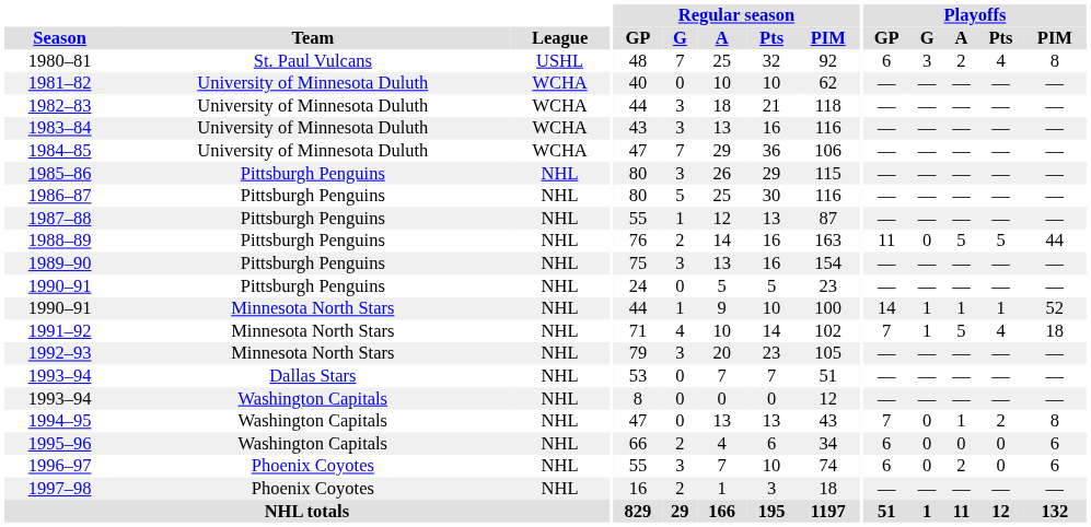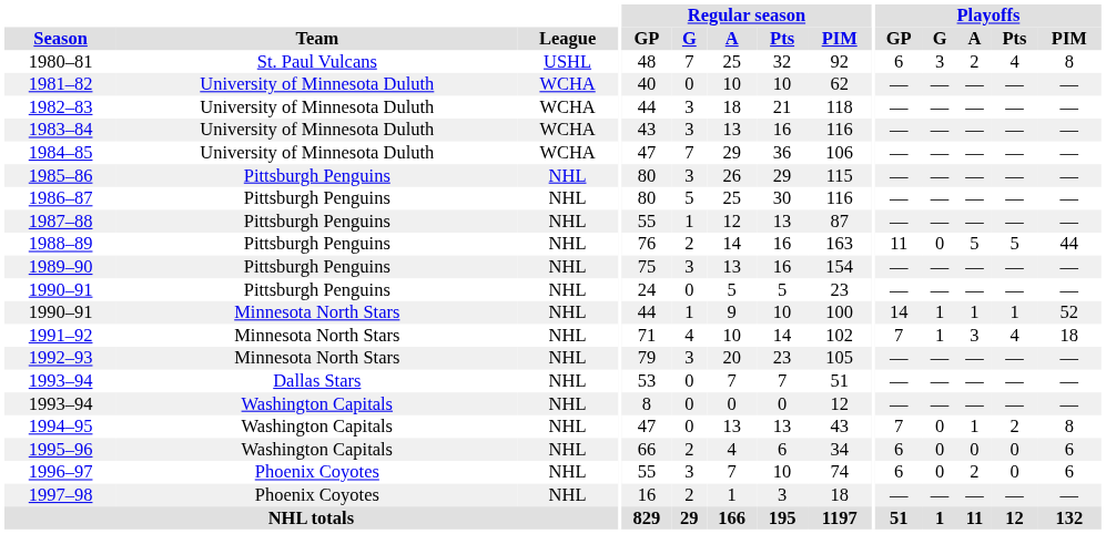 <table border="0" cellpadding="1" cellspacing="0" style="text-align:center; width:60em">
 <tr bgcolor="#e0e0e0">
 <th colspan="3"  bgcolor="#ffffff"></th>
 <th rowspan="100" bgcolor="#ffffff"></th>
 <th colspan="5"><a href='#'>Regular season</a></th>
 <th rowspan="100" bgcolor="#ffffff"></th>
 <th colspan="5"><a href='#'>Playoffs</a></th>
 </tr>
 <tr bgcolor="#e0e0e0">
 <th><a href='#'>Season</a></th>
 <th>Team</th>
 <th>League</th>
 <th>GP</th>
 <th><a href='#'>G</a></th>
 <th><a href='#'>A</a></th>
 <th><a href='#'>Pts</a></th>
 <th><a href='#'>PIM</a></th>
 <th>GP</th>
 <th>G</th>
 <th>A</th>
 <th>Pts</th>
 <th>PIM</th>
 </tr>
 <tr>
 <td>1980–81</td>
 <td><a href='#'>St. Paul Vulcans</a></td>
 <td><a href='#'>USHL</a></td>
 <td>48</td>
 <td>7</td>
 <td>25</td>
 <td>32</td>
 <td>92</td>
 <td>6</td>
 <td>3</td>
 <td>2</td>
 <td>4</td>
 <td>8</td>
 </tr>
 <tr bgcolor="#f0f0f0">
 <td><a href='#'>1981–82</a></td>
 <td><a href='#'>University of Minnesota Duluth</a></td>
 <td><a href='#'>WCHA</a></td>
 <td>40</td>
 <td>0</td>
 <td>10</td>
 <td>10</td>
 <td>62</td>
 <td>—</td>
 <td>—</td>
 <td>—</td>
 <td>—</td>
 <td>—</td>
 </tr>
 <tr>
 <td><a href='#'>1982–83</a></td>
 <td>University of Minnesota Duluth</td>
 <td>WCHA</td>
 <td>44</td>
 <td>3</td>
 <td>18</td>
 <td>21</td>
 <td>118</td>
 <td>—</td>
 <td>—</td>
 <td>—</td>
 <td>—</td>
 <td>—</td>
 </tr>
 <tr bgcolor="#f0f0f0">
 <td><a href='#'>1983–84</a></td>
 <td>University of Minnesota Duluth</td>
 <td>WCHA</td>
 <td>43</td>
 <td>3</td>
 <td>13</td>
 <td>16</td>
 <td>116</td>
 <td>—</td>
 <td>—</td>
 <td>—</td>
 <td>—</td>
 <td>—</td>
 </tr>
 <tr>
 <td><a href='#'>1984–85</a></td>
 <td>University of Minnesota Duluth</td>
 <td>WCHA</td>
 <td>47</td>
 <td>7</td>
 <td>29</td>
 <td>36</td>
 <td>106</td>
 <td>—</td>
 <td>—</td>
 <td>—</td>
 <td>—</td>
 <td>—</td>
 </tr>
 <tr bgcolor="#f0f0f0">
 <td><a href='#'>1985–86</a></td>
 <td><a href='#'>Pittsburgh Penguins</a></td>
 <td><a href='#'>NHL</a></td>
 <td>80</td>
 <td>3</td>
 <td>26</td>
 <td>29</td>
 <td>115</td>
 <td>—</td>
 <td>—</td>
 <td>—</td>
 <td>—</td>
 <td>—</td>
 </tr>
 <tr>
 <td><a href='#'>1986–87</a></td>
 <td>Pittsburgh Penguins</td>
 <td>NHL</td>
 <td>80</td>
 <td>5</td>
 <td>25</td>
 <td>30</td>
 <td>116</td>
 <td>—</td>
 <td>—</td>
 <td>—</td>
 <td>—</td>
 <td>—</td>
 </tr>
 <tr bgcolor="#f0f0f0">
 <td><a href='#'>1987–88</a></td>
 <td>Pittsburgh Penguins</td>
 <td>NHL</td>
 <td>55</td>
 <td>1</td>
 <td>12</td>
 <td>13</td>
 <td>87</td>
 <td>—</td>
 <td>—</td>
 <td>—</td>
 <td>—</td>
 <td>—</td>
 </tr>
 <tr>
 <td><a href='#'>1988–89</a></td>
 <td>Pittsburgh Penguins</td>
 <td>NHL</td>
 <td>76</td>
 <td>2</td>
 <td>14</td>
 <td>16</td>
 <td>163</td>
 <td>11</td>
 <td>0</td>
 <td>5</td>
 <td>5</td>
 <td>44</td>
 </tr>
 <tr bgcolor="#f0f0f0">
 <td><a href='#'>1989–90</a></td>
 <td>Pittsburgh Penguins</td>
 <td>NHL</td>
 <td>75</td>
 <td>3</td>
 <td>13</td>
 <td>16</td>
 <td>154</td>
 <td>—</td>
 <td>—</td>
 <td>—</td>
 <td>—</td>
 <td>—</td>
 </tr>
 <tr>
 <td><a href='#'>1990–91</a></td>
 <td>Pittsburgh Penguins</td>
 <td>NHL</td>
 <td>24</td>
 <td>0</td>
 <td>5</td>
 <td>5</td>
 <td>23</td>
 <td>—</td>
 <td>—</td>
 <td>—</td>
 <td>—</td>
 <td>—</td>
 </tr>
 <tr bgcolor="#f0f0f0">
 <td>1990–91</td>
 <td><a href='#'>Minnesota North Stars</a></td>
 <td>NHL</td>
 <td>44</td>
 <td>1</td>
 <td>9</td>
 <td>10</td>
 <td>100</td>
 <td>14</td>
 <td>1</td>
 <td>1</td>
 <td>1</td>
 <td>52</td>
 </tr>
 <tr>
 <td><a href='#'>1991–92</a></td>
 <td>Minnesota North Stars</td>
 <td>NHL</td>
 <td>71</td>
 <td>4</td>
 <td>10</td>
 <td>14</td>
 <td>102</td>
 <td>7</td>
 <td>1</td>
-<td>5</td>
+<td>3</td>
 <td>4</td>
 <td>18</td>
 </tr>
 <tr bgcolor="#f0f0f0">
 <td><a href='#'>1992–93</a></td>
 <td>Minnesota North Stars</td>
 <td>NHL</td>
 <td>79</td>
 <td>3</td>
 <td>20</td>
 <td>23</td>
 <td>105</td>
 <td>—</td>
 <td>—</td>
 <td>—</td>
 <td>—</td>
 <td>—</td>
 </tr>
 <tr>
 <td><a href='#'>1993–94</a></td>
 <td><a href='#'>Dallas Stars</a></td>
 <td>NHL</td>
 <td>53</td>
 <td>0</td>
 <td>7</td>
 <td>7</td>
 <td>51</td>
 <td>—</td>
 <td>—</td>
 <td>—</td>
 <td>—</td>
 <td>—</td>
 </tr>
 <tr bgcolor="#f0f0f0">
 <td>1993–94</td>
 <td><a href='#'>Washington Capitals</a></td>
 <td>NHL</td>
 <td>8</td>
 <td>0</td>
 <td>0</td>
 <td>0</td>
 <td>12</td>
 <td>—</td>
 <td>—</td>
 <td>—</td>
 <td>—</td>
 <td>—</td>
 </tr>
 <tr>
 <td><a href='#'>1994–95</a></td>
 <td>Washington Capitals</td>
 <td>NHL</td>
 <td>47</td>
 <td>0</td>
 <td>13</td>
 <td>13</td>
 <td>43</td>
 <td>7</td>
 <td>0</td>
 <td>1</td>
 <td>2</td>
 <td>8</td>
 </tr>
 <tr bgcolor="#f0f0f0">
 <td><a href='#'>1995–96</a></td>
 <td>Washington Capitals</td>
 <td>NHL</td>
 <td>66</td>
 <td>2</td>
 <td>4</td>
 <td>6</td>
 <td>34</td>
 <td>6</td>
 <td>0</td>
 <td>0</td>
 <td>0</td>
 <td>6</td>
 </tr>
 <tr>
 <td><a href='#'>1996–97</a></td>
 <td><a href='#'>Phoenix Coyotes</a></td>
 <td>NHL</td>
 <td>55</td>
 <td>3</td>
 <td>7</td>
 <td>10</td>
 <td>74</td>
 <td>6</td>
 <td>0</td>
 <td>2</td>
 <td>0</td>
 <td>6</td>
 </tr>
 <tr bgcolor="#f0f0f0">
 <td><a href='#'>1997–98</a></td>
 <td>Phoenix Coyotes</td>
 <td>NHL</td>
 <td>16</td>
 <td>2</td>
 <td>1</td>
 <td>3</td>
 <td>18</td>
 <td>—</td>
 <td>—</td>
 <td>—</td>
 <td>—</td>
 <td>—</td>
 </tr>
 <tr bgcolor="#e0e0e0">
 <th colspan="3">NHL totals</th>
 <th>829</th>
 <th>29</th>
 <th>166</th>
 <th>195</th>
 <th>1197</th>
 <th>51</th>
 <th>1</th>
 <th>11</th>
 <th>12</th>
 <th>132</th>
 </tr>
 </table>
